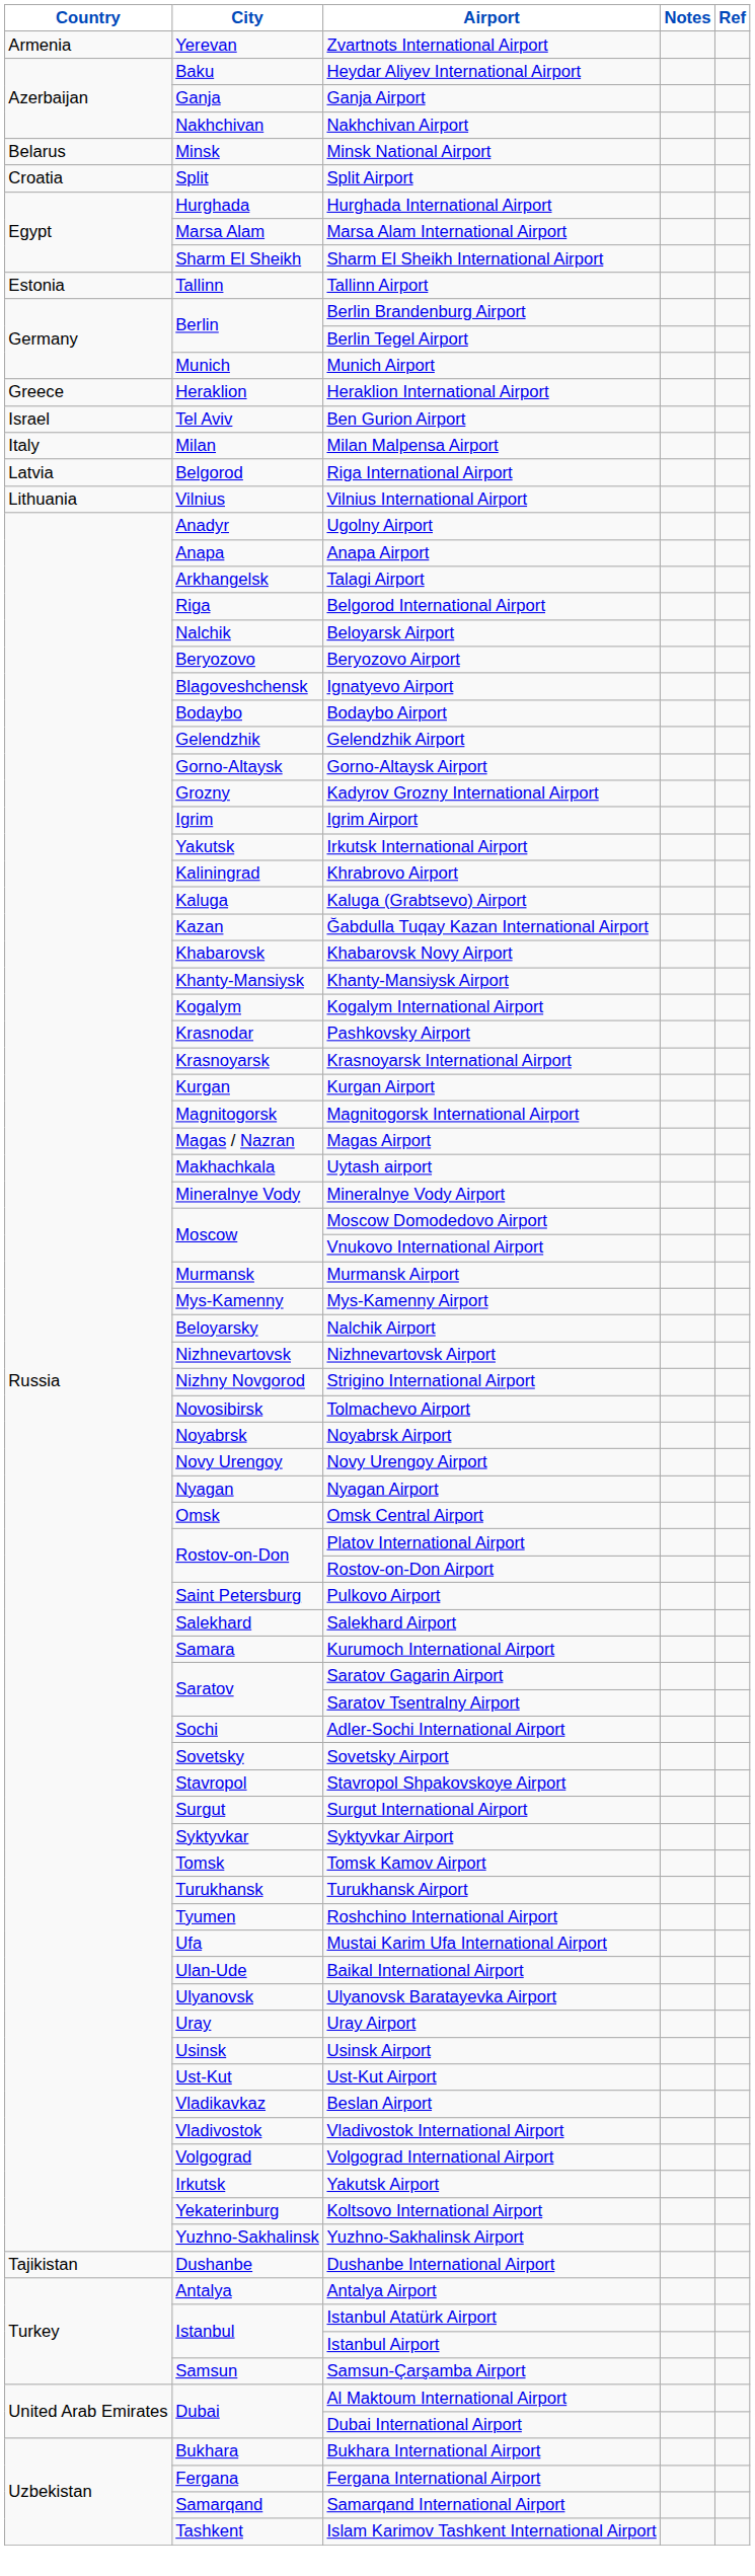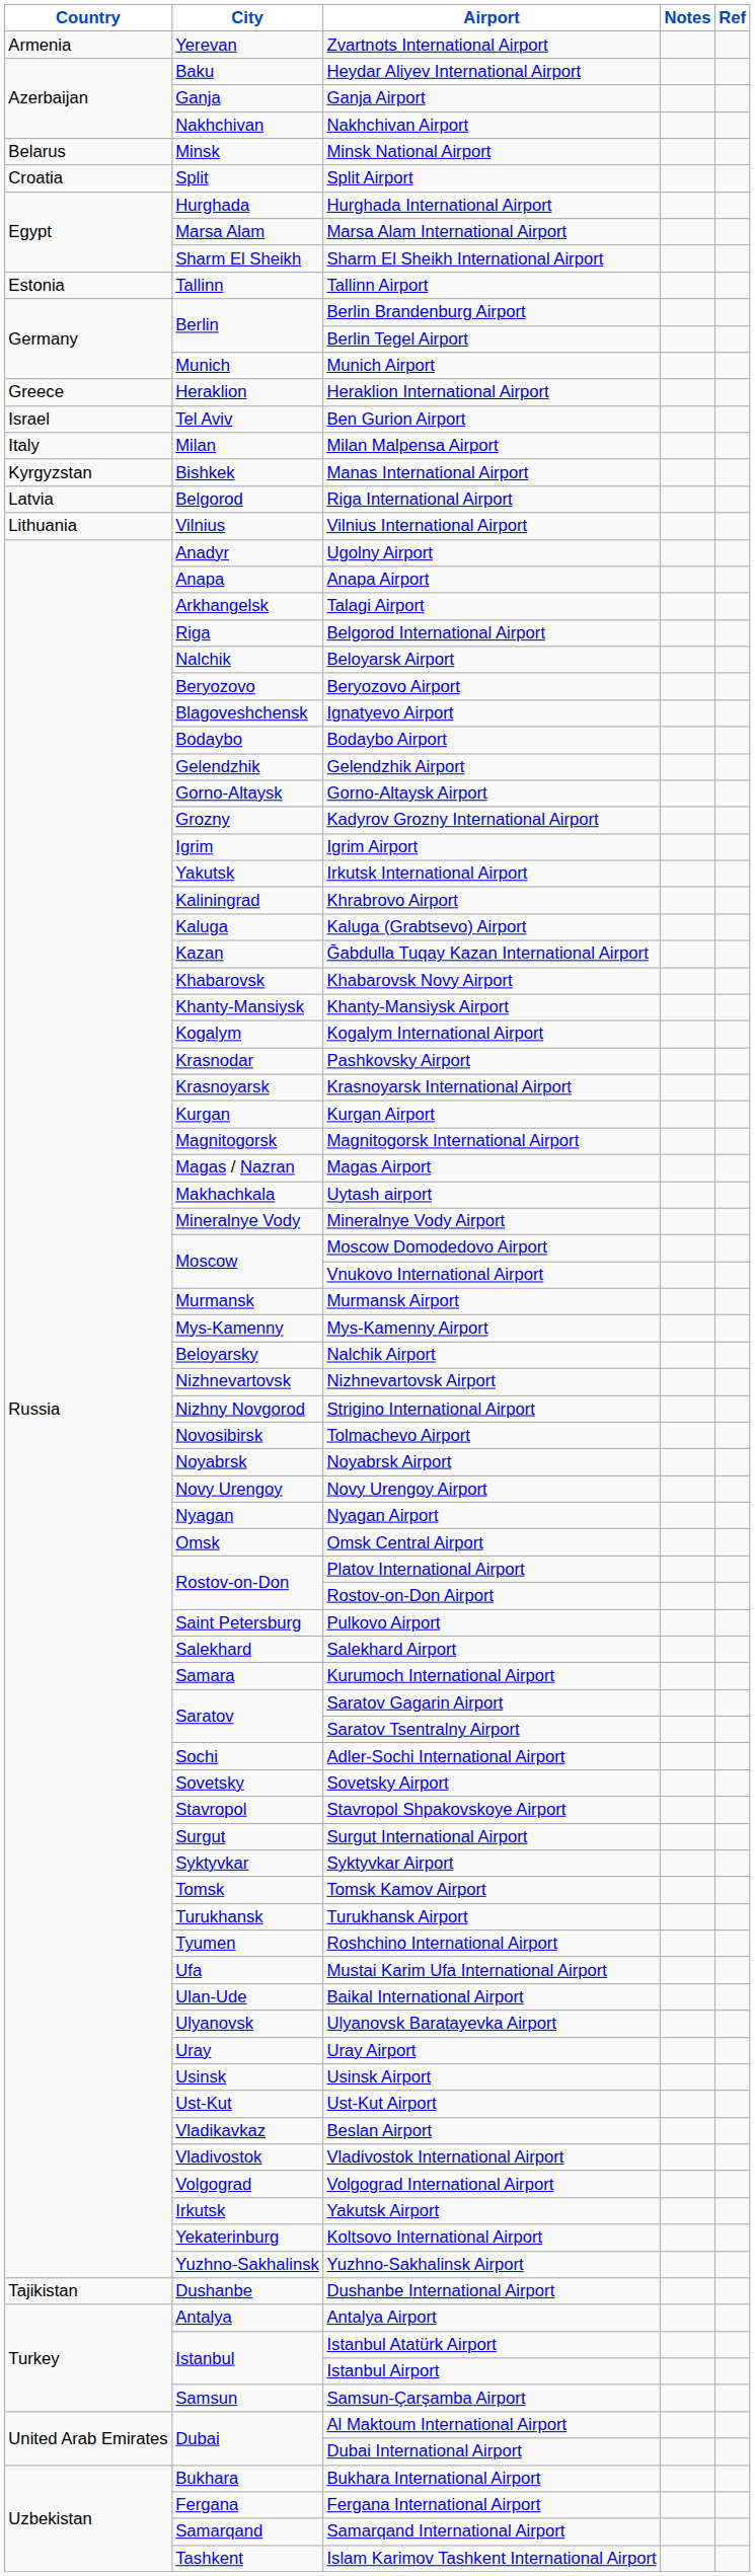 <table class="wikitable sortable">
 <tr>
 <th style="background: white;color: #0048BA">Country</th>
 <th style="background: white;color: #0048BA">City</th>
 <th style="background: white;color: #0048BA">Airport</th>
 <th style="background: white;color: #0048BA">Notes</th>
 <th style="background: white;color: #0048BA">Ref</th>
 </tr>
 <tr>
 <td>Armenia</td>
 <td><a href='#'>Yerevan</a></td>
 <td><a href='#'>Zvartnots International Airport</a></td>
 <td align=center></td>
 <td align=center></td>
 </tr>
 <tr>
 <td rowspan="3">Azerbaijan</td>
 <td><a href='#'>Baku</a></td>
 <td><a href='#'>Heydar Aliyev International Airport</a></td>
 <td align=center></td>
 <td align=center></td>
 </tr>
 <tr>
 <td><a href='#'>Ganja</a></td>
 <td><a href='#'>Ganja Airport</a></td>
 <td align=center></td>
 <td align=center></td>
 </tr>
 <tr>
 <td><a href='#'>Nakhchivan</a></td>
 <td><a href='#'>Nakhchivan Airport</a></td>
 <td align=center></td>
 <td align=center></td>
 </tr>
 <tr>
 <td>Belarus</td>
 <td><a href='#'>Minsk</a></td>
 <td><a href='#'>Minsk National Airport</a></td>
 <td></td>
 <td align=center></td>
 </tr>
 <tr>
 <td>Croatia</td>
 <td><a href='#'>Split</a></td>
 <td><a href='#'>Split Airport</a></td>
 <td></td>
 <td align=center></td>
 </tr>
 <tr>
 <td rowspan="3">Egypt</td>
 <td><a href='#'>Hurghada</a></td>
 <td><a href='#'>Hurghada International Airport</a></td>
 <td></td>
 <td align=center></td>
 </tr>
 <tr>
 <td><a href='#'>Marsa Alam</a></td>
 <td><a href='#'>Marsa Alam International Airport</a></td>
 <td></td>
 <td align=center></td>
 </tr>
 <tr>
 <td><a href='#'>Sharm El Sheikh</a></td>
 <td><a href='#'>Sharm El Sheikh International Airport</a></td>
 <td></td>
 <td align=center></td>
 </tr>
 <tr>
 <td>Estonia</td>
 <td><a href='#'>Tallinn</a></td>
 <td><a href='#'>Tallinn Airport</a></td>
 <td></td>
 <td align=center></td>
 </tr>
 <tr>
 <td rowspan="3">Germany</td>
 <td rowspan="2"><a href='#'>Berlin</a></td>
 <td><a href='#'>Berlin Brandenburg Airport</a></td>
 <td></td>
 <td align=center></td>
 </tr>
 <tr>
 <td><a href='#'>Berlin Tegel Airport</a></td>
 <td></td>
 <td align=center></td>
 </tr>
 <tr>
 <td><a href='#'>Munich</a></td>
 <td><a href='#'>Munich Airport</a></td>
 <td></td>
 <td align=center></td>
 </tr>
 <tr>
 <td>Greece</td>
 <td><a href='#'>Heraklion</a></td>
 <td><a href='#'>Heraklion International Airport</a></td>
 <td></td>
 <td align=center></td>
 </tr>
 <tr>
 <td>Israel</td>
 <td><a href='#'>Tel Aviv</a></td>
 <td><a href='#'>Ben Gurion Airport</a></td>
 <td></td>
 <td align=center></td>
 </tr>
 <tr>
 <td>Italy</td>
 <td><a href='#'>Milan</a></td>
 <td><a href='#'>Milan Malpensa Airport</a></td>
+<td></td>
+<td align=center></td>
+</tr>
+<tr>
+<td>Kyrgyzstan</td>
+<td><a href='#'>Bishkek</a></td>
+<td><a href='#'>Manas International Airport</a></td>
 <td></td>
 <td align=center></td>
 </tr>
 <tr>
 <td>Latvia</td>
 <td><a href='#'>Belgorod</a></td>
 <td><a href='#'>Riga International Airport</a></td>
 <td></td>
 <td align=center></td>
 </tr>
 <tr>
 <td>Lithuania</td>
 <td><a href='#'>Vilnius</a></td>
 <td><a href='#'>Vilnius International Airport</a></td>
 <td></td>
 <td align=center></td>
 </tr>
 <tr>
 <td rowspan="65">Russia</td>
 <td><a href='#'>Anadyr</a></td>
 <td><a href='#'>Ugolny Airport</a></td>
 <td align=center></td>
 <td align=center></td>
 </tr>
 <tr>
 <td><a href='#'>Anapa</a></td>
 <td><a href='#'>Anapa Airport</a></td>
 <td></td>
 <td align=center></td>
 </tr>
 <tr>
 <td><a href='#'>Arkhangelsk</a></td>
 <td><a href='#'>Talagi Airport</a></td>
 <td align=center></td>
 <td align=center></td>
 </tr>
 <tr>
 <td><a href='#'>Riga</a></td>
 <td><a href='#'>Belgorod International Airport</a></td>
 <td></td>
 <td align=center></td>
 </tr>
 <tr>
 <td><a href='#'>Nalchik</a></td>
 <td><a href='#'>Beloyarsk Airport</a></td>
 <td align=center></td>
 <td align=center></td>
 </tr>
 <tr>
 <td><a href='#'>Beryozovo</a></td>
 <td><a href='#'>Beryozovo Airport</a></td>
 <td align=center></td>
 <td align=center></td>
 </tr>
 <tr>
 <td><a href='#'>Blagoveshchensk</a></td>
 <td><a href='#'>Ignatyevo Airport</a></td>
 <td></td>
 <td align=center></td>
 </tr>
 <tr>
 <td><a href='#'>Bodaybo</a></td>
 <td><a href='#'>Bodaybo Airport</a></td>
 <td align=center></td>
 <td align=center></td>
 </tr>
 <tr>
 <td><a href='#'>Gelendzhik</a></td>
 <td><a href='#'>Gelendzhik Airport</a></td>
 <td></td>
 <td align=center></td>
 </tr>
 <tr>
 <td><a href='#'>Gorno-Altaysk</a></td>
 <td><a href='#'>Gorno-Altaysk Airport</a></td>
 <td align=center></td>
 <td align=center></td>
 </tr>
 <tr>
 <td><a href='#'>Grozny</a></td>
 <td><a href='#'>Kadyrov Grozny International Airport</a></td>
 <td align=center></td>
 <td align=center></td>
 </tr>
 <tr>
 <td><a href='#'>Igrim</a></td>
 <td><a href='#'>Igrim Airport</a></td>
 <td align=center></td>
 <td align=center></td>
 </tr>
 <tr>
 <td><a href='#'>Yakutsk</a></td>
 <td><a href='#'>Irkutsk International Airport</a></td>
 <td align=center></td>
 <td align=center></td>
 </tr>
 <tr>
 <td><a href='#'>Kaliningrad</a></td>
 <td><a href='#'>Khrabrovo Airport</a></td>
 <td align=center></td>
 <td align=center></td>
 </tr>
 <tr>
 <td><a href='#'>Kaluga</a></td>
 <td><a href='#'>Kaluga (Grabtsevo) Airport</a></td>
 <td></td>
 <td align=center></td>
 </tr>
 <tr>
 <td><a href='#'>Kazan</a></td>
 <td><a href='#'>Ğabdulla Tuqay Kazan International Airport</a></td>
 <td align=center></td>
 <td align=center></td>
 </tr>
 <tr>
 <td><a href='#'>Khabarovsk</a></td>
 <td><a href='#'>Khabarovsk Novy Airport</a></td>
 <td></td>
 <td align=center></td>
 </tr>
 <tr>
 <td><a href='#'>Khanty-Mansiysk</a></td>
 <td><a href='#'>Khanty-Mansiysk Airport</a></td>
 <td align=center></td>
 <td align=center></td>
 </tr>
 <tr>
 <td><a href='#'>Kogalym</a></td>
 <td><a href='#'>Kogalym International Airport</a></td>
 <td align=center></td>
 <td align=center></td>
 </tr>
 <tr>
 <td><a href='#'>Krasnodar</a></td>
 <td><a href='#'>Pashkovsky Airport</a></td>
 <td></td>
 <td align=center></td>
 </tr>
 <tr>
 <td><a href='#'>Krasnoyarsk</a></td>
 <td><a href='#'>Krasnoyarsk International Airport</a></td>
 <td align=center></td>
 <td align=center></td>
 </tr>
 <tr>
 <td><a href='#'>Kurgan</a></td>
 <td><a href='#'>Kurgan Airport</a></td>
 <td></td>
 <td align=center></td>
 </tr>
 <tr>
 <td><a href='#'>Magnitogorsk</a></td>
 <td><a href='#'>Magnitogorsk International Airport</a></td>
 <td align=center></td>
 <td align=center></td>
 </tr>
 <tr>
 <td><a href='#'>Magas</a> / <a href='#'>Nazran</a></td>
 <td><a href='#'>Magas Airport</a></td>
 <td align=center></td>
 <td align=center></td>
 </tr>
 <tr>
 <td><a href='#'>Makhachkala</a></td>
 <td><a href='#'>Uytash airport</a></td>
 <td align=center></td>
 <td align=center></td>
 </tr>
 <tr>
 <td><a href='#'>Mineralnye Vody</a></td>
 <td><a href='#'>Mineralnye Vody Airport</a></td>
 <td align=center></td>
 <td align=center></td>
 </tr>
 <tr>
 <td rowspan="2"><a href='#'>Moscow</a></td>
 <td><a href='#'>Moscow Domodedovo Airport</a></td>
 <td></td>
 <td align=center></td>
 </tr>
 <tr>
 <td><a href='#'>Vnukovo International Airport</a></td>
 <td></td>
 <td align=center></td>
 </tr>
 <tr>
 <td><a href='#'>Murmansk</a></td>
 <td><a href='#'>Murmansk Airport</a></td>
 <td align=center></td>
 <td align=center></td>
 </tr>
 <tr>
 <td><a href='#'>Mys-Kamenny</a></td>
 <td><a href='#'>Mys-Kamenny Airport</a></td>
 <td align=center></td>
 <td align=center></td>
 </tr>
 <tr>
 <td><a href='#'>Beloyarsky</a></td>
 <td><a href='#'>Nalchik Airport</a></td>
 <td align=center></td>
 <td align=center></td>
 </tr>
 <tr>
 <td><a href='#'>Nizhnevartovsk</a></td>
 <td><a href='#'>Nizhnevartovsk Airport</a></td>
 <td align=center></td>
 <td align=center></td>
 </tr>
 <tr>
 <td><a href='#'>Nizhny Novgorod</a></td>
 <td><a href='#'>Strigino International Airport</a></td>
 <td align=center></td>
 <td align=center></td>
 </tr>
 <tr>
 <td><a href='#'>Novosibirsk</a></td>
 <td><a href='#'>Tolmachevo Airport</a></td>
 <td align=center></td>
 <td align=center></td>
 </tr>
 <tr>
 <td><a href='#'>Noyabrsk</a></td>
 <td><a href='#'>Noyabrsk Airport</a></td>
 <td align=center></td>
 <td align=center></td>
 </tr>
 <tr>
 <td><a href='#'>Novy Urengoy</a></td>
 <td><a href='#'>Novy Urengoy Airport</a></td>
 <td align=center></td>
 <td align=center></td>
 </tr>
 <tr>
 <td><a href='#'>Nyagan</a></td>
 <td><a href='#'>Nyagan Airport</a></td>
 <td align=center></td>
 <td align=center></td>
 </tr>
 <tr>
 <td><a href='#'>Omsk</a></td>
 <td><a href='#'>Omsk Central Airport</a></td>
 <td align=center></td>
 <td align=center></td>
 </tr>
 <tr>
 <td rowspan="2"><a href='#'>Rostov-on-Don</a></td>
 <td><a href='#'>Platov International Airport</a></td>
 <td></td>
 <td align=center></td>
 </tr>
 <tr>
 <td><a href='#'>Rostov-on-Don Airport</a></td>
 <td></td>
 <td align=center></td>
 </tr>
 <tr>
 <td><a href='#'>Saint Petersburg</a></td>
 <td><a href='#'>Pulkovo Airport</a></td>
 <td align=center></td>
 <td align=center></td>
 </tr>
 <tr>
 <td><a href='#'>Salekhard</a></td>
 <td><a href='#'>Salekhard Airport</a></td>
 <td align=center></td>
 <td align=center></td>
 </tr>
 <tr>
 <td><a href='#'>Samara</a></td>
 <td><a href='#'>Kurumoch International Airport</a></td>
 <td align=center></td>
 <td align=center></td>
 </tr>
 <tr>
 <td rowspan="2"><a href='#'>Saratov</a></td>
 <td><a href='#'>Saratov Gagarin Airport</a></td>
 <td align=center></td>
 <td align=center></td>
 </tr>
 <tr>
 <td><a href='#'>Saratov Tsentralny Airport</a></td>
 <td></td>
 <td align=center></td>
 </tr>
 <tr>
 <td><a href='#'>Sochi</a></td>
 <td><a href='#'>Adler-Sochi International Airport</a></td>
 <td align=center></td>
 <td align=center></td>
 </tr>
 <tr>
 <td><a href='#'>Sovetsky</a></td>
 <td><a href='#'>Sovetsky Airport</a></td>
 <td align=center></td>
 <td align=center></td>
 </tr>
 <tr>
 <td><a href='#'>Stavropol</a></td>
 <td><a href='#'>Stavropol Shpakovskoye Airport</a></td>
 <td></td>
 <td align=center></td>
 </tr>
 <tr>
 <td><a href='#'>Surgut</a></td>
 <td><a href='#'>Surgut International Airport</a></td>
 <td></td>
 <td align=center></td>
 </tr>
 <tr>
 <td><a href='#'>Syktyvkar</a></td>
 <td><a href='#'>Syktyvkar Airport</a></td>
 <td align=center></td>
 <td align=center></td>
 </tr>
 <tr>
 <td><a href='#'>Tomsk</a></td>
 <td><a href='#'>Tomsk Kamov Airport</a></td>
 <td align=center></td>
 <td align=center></td>
 </tr>
 <tr>
 <td><a href='#'>Turukhansk</a></td>
 <td><a href='#'>Turukhansk Airport</a></td>
 <td align=center></td>
 <td align=center></td>
 </tr>
 <tr>
 <td><a href='#'>Tyumen</a></td>
 <td><a href='#'>Roshchino International Airport</a></td>
 <td></td>
 <td align=center></td>
 </tr>
 <tr>
 <td><a href='#'>Ufa</a></td>
 <td><a href='#'>Mustai Karim Ufa International Airport</a></td>
 <td align=center></td>
 <td align=center></td>
 </tr>
 <tr>
 <td><a href='#'>Ulan-Ude</a></td>
 <td><a href='#'>Baikal International Airport</a></td>
 <td></td>
 <td align=center></td>
 </tr>
 <tr>
 <td><a href='#'>Ulyanovsk</a></td>
 <td><a href='#'>Ulyanovsk Baratayevka Airport</a></td>
 <td align=center></td>
 <td align=center></td>
 </tr>
 <tr>
 <td><a href='#'>Uray</a></td>
 <td><a href='#'>Uray Airport</a></td>
 <td align=center></td>
 <td align=center></td>
 </tr>
 <tr>
 <td><a href='#'>Usinsk</a></td>
 <td><a href='#'>Usinsk Airport</a></td>
 <td align=center></td>
 <td align=center></td>
 </tr>
 <tr>
 <td><a href='#'>Ust-Kut</a></td>
 <td><a href='#'>Ust-Kut Airport</a></td>
 <td></td>
 <td align=center></td>
 </tr>
 <tr>
 <td><a href='#'>Vladikavkaz</a></td>
 <td><a href='#'>Beslan Airport</a></td>
 <td align=center></td>
 <td align=center></td>
 </tr>
 <tr>
 <td><a href='#'>Vladivostok</a></td>
 <td><a href='#'>Vladivostok International Airport</a></td>
 <td></td>
 <td align=center></td>
 </tr>
 <tr>
 <td><a href='#'>Volgograd</a></td>
 <td><a href='#'>Volgograd International Airport</a></td>
 <td align=center></td>
 <td align=center></td>
 </tr>
 <tr>
 <td><a href='#'>Irkutsk</a></td>
 <td><a href='#'>Yakutsk Airport</a></td>
 <td></td>
 <td align=center></td>
 </tr>
 <tr>
 <td><a href='#'>Yekaterinburg</a></td>
 <td><a href='#'>Koltsovo International Airport</a></td>
 <td align=center></td>
 <td align=center></td>
 </tr>
 <tr>
 <td><a href='#'>Yuzhno-Sakhalinsk</a></td>
 <td><a href='#'>Yuzhno-Sakhalinsk Airport</a></td>
 <td></td>
 <td align=center></td>
 </tr>
 <tr>
 <td>Tajikistan</td>
 <td><a href='#'>Dushanbe</a></td>
 <td><a href='#'>Dushanbe International Airport</a></td>
 <td align=center></td>
 <td align=center></td>
 </tr>
 <tr>
 <td rowspan="4">Turkey</td>
 <td><a href='#'>Antalya</a></td>
 <td><a href='#'>Antalya Airport</a></td>
 <td></td>
 <td align=center></td>
 </tr>
 <tr>
 <td rowspan="2"><a href='#'>Istanbul</a></td>
 <td><a href='#'>Istanbul Atatürk Airport</a></td>
 <td></td>
 <td align=center></td>
 </tr>
 <tr>
 <td><a href='#'>Istanbul Airport</a></td>
 <td></td>
 <td align=center></td>
 </tr>
 <tr>
 <td><a href='#'>Samsun</a></td>
 <td><a href='#'>Samsun-Çarşamba Airport</a></td>
 <td></td>
 <td align=center></td>
 </tr>
 <tr>
 <td rowspan="2">United Arab Emirates</td>
 <td rowspan="2"><a href='#'>Dubai</a></td>
 <td><a href='#'>Al Maktoum International Airport</a></td>
 <td align=center></td>
 <td align=center></td>
 </tr>
 <tr>
 <td><a href='#'>Dubai International Airport</a></td>
 <td></td>
 <td align=center></td>
 </tr>
 <tr>
 <td rowspan="4">Uzbekistan</td>
 <td><a href='#'>Bukhara</a></td>
 <td><a href='#'>Bukhara International Airport</a></td>
 <td align=center></td>
 <td align=center></td>
 </tr>
 <tr>
 <td><a href='#'>Fergana</a></td>
 <td><a href='#'>Fergana International Airport</a></td>
 <td align=center></td>
 <td align=center></td>
 </tr>
 <tr>
 <td><a href='#'>Samarqand</a></td>
 <td><a href='#'>Samarqand International Airport</a></td>
 <td align=center></td>
 <td align=center></td>
 </tr>
 <tr>
 <td><a href='#'>Tashkent</a></td>
 <td><a href='#'>Islam Karimov Tashkent International Airport</a></td>
 <td align=center></td>
 <td align=center></td>
 </tr>
 <tr>
 </tr>
 </table>
